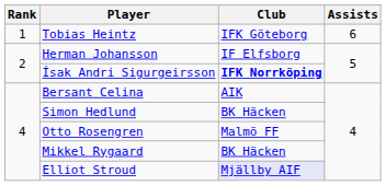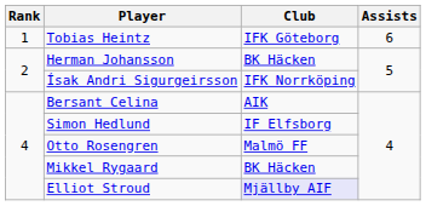 <table class="wikitable" style="text-align:center">
 <tr>
 <th>Rank</th>
 <th>Player</th>
 <th>Club</th>
 <th>Assists</th>
 </tr>
 <tr>
 <td>1</td>
 <td align="left"> <a href='#'>Tobias Heintz</a></td>
 <td align="left"><a href='#'>IFK Göteborg</a></td>
 <td>6</td>
 </tr>
 <tr>
 <td rowspan=2>2</td>
 <td align="left"> <a href='#'>Herman Johansson</a></td>
-<td align="left"><a href='#'>IF Elfsborg</a></td>
+<td align="left"><a href='#'>BK Häcken</a></td>
 <td rowspan=2>5</td>
 </tr>
 <tr>
 <td align="left"> <a href='#'>Ísak Andri Sigurgeirsson</a></td>
-<td align="left"><strong><a href='#'>IFK Norrköping</a></strong></td>
+<td align="left"><a href='#'>IFK Norrköping</a></td>
 </tr>
 <tr>
 <td rowspan=5>4</td>
 <td align="left"> <a href='#'>Bersant Celina</a></td>
 <td align="left"><a href='#'>AIK</a></td>
 <td rowspan=5>4</td>
 </tr>
 <tr>
 <td align="left"> <a href='#'>Simon Hedlund</a></td>
-<td align="left"><a href='#'>BK Häcken</a></td>
+<td align="left"><a href='#'>IF Elfsborg</a></td>
 </tr>
 <tr>
 <td align="left"> <a href='#'>Otto Rosengren</a></td>
 <td align="left"><a href='#'>Malmö FF</a></td>
 </tr>
 <tr>
 <td align="left"> <a href='#'>Mikkel Rygaard</a></td>
 <td align="left"><a href='#'>BK Häcken</a></td>
 </tr>
 <tr>
 <td align="left"> <a href='#'>Elliot Stroud</a></td>
 <td align="left" style="background: lavender;"><a href='#'>Mjällby AIF</a><br></td>
 </tr>
 </table>
